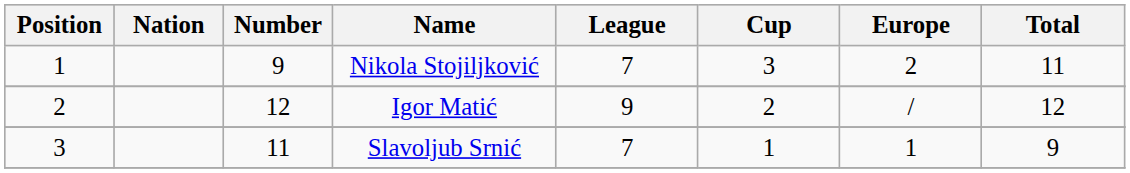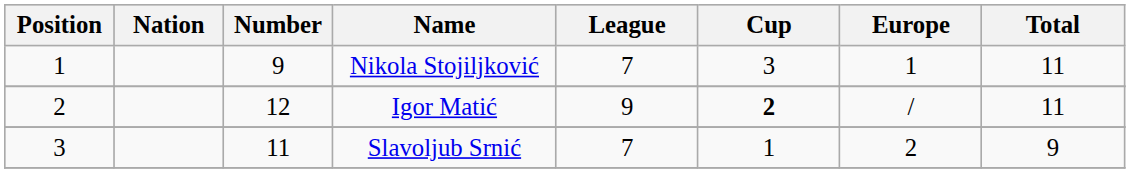 <table class="wikitable" style="font-size: 95%; text-align: center;">
 <tr>
 <th width=60>Position</th>
 <th width=60>Nation</th>
 <th width=60>Number</th>
 <th width=130>Name</th>
 <th width=80>League</th>
 <th width=80>Cup</th>
 <th width=80>Europe</th>
 <th width=80>Total</th>
 </tr>
 <tr>
 <td>1</td>
 <td></td>
 <td>9</td>
 <td><a href='#'>Nikola Stojiljković</a></td>
 <td>7</td>
 <td>3</td>
-<td>2</td>
+<td>1</td>
 <td>11</td>
 </tr>
 <tr>
 </tr>
 <tr>
 <td>2</td>
 <td></td>
 <td>12</td>
 <td><a href='#'>Igor Matić</a></td>
 <td>9</td>
-<td>2</td>
+<td><strong>2</strong></td>
 <td>/</td>
-<td>12</td>
+<td>11</td>
 </tr>
 <tr>
 </tr>
 <tr>
 <td>3</td>
 <td></td>
 <td>11</td>
 <td><a href='#'>Slavoljub Srnić</a></td>
 <td>7</td>
 <td>1</td>
-<td>1</td>
+<td>2</td>
 <td>9</td>
 </tr>
 <tr>
 </tr>
 </table>
